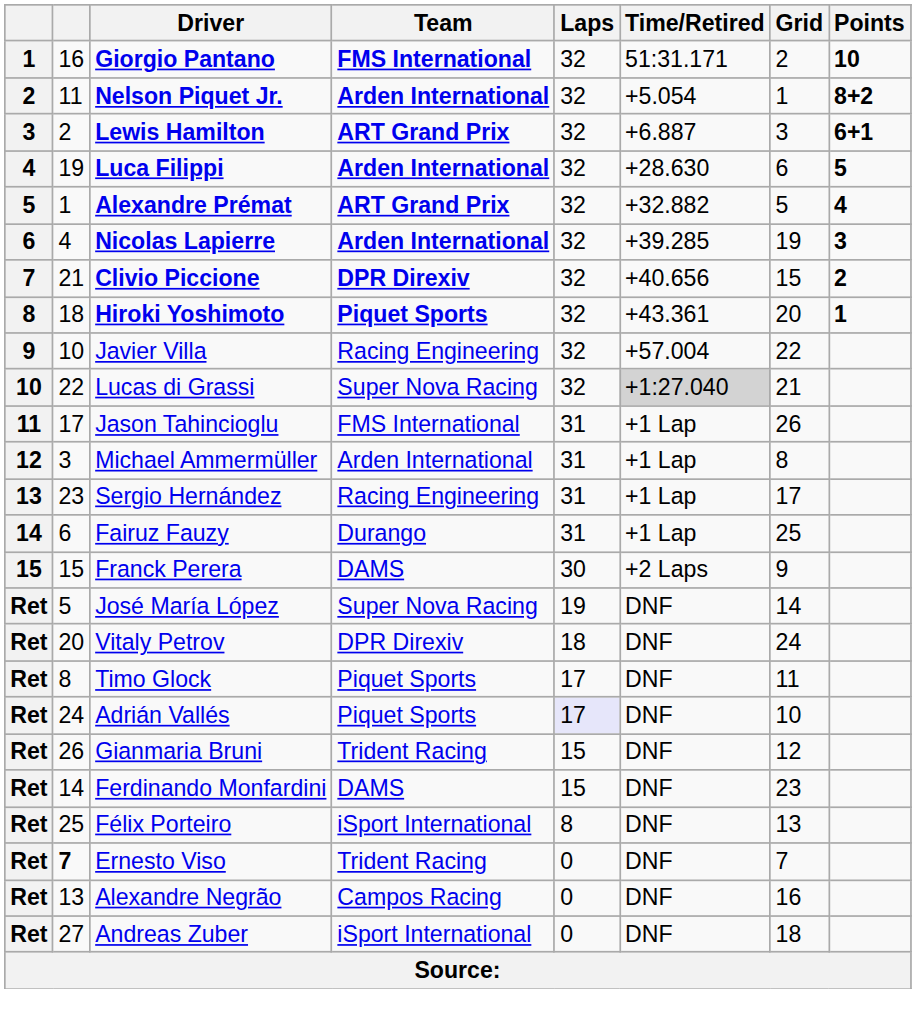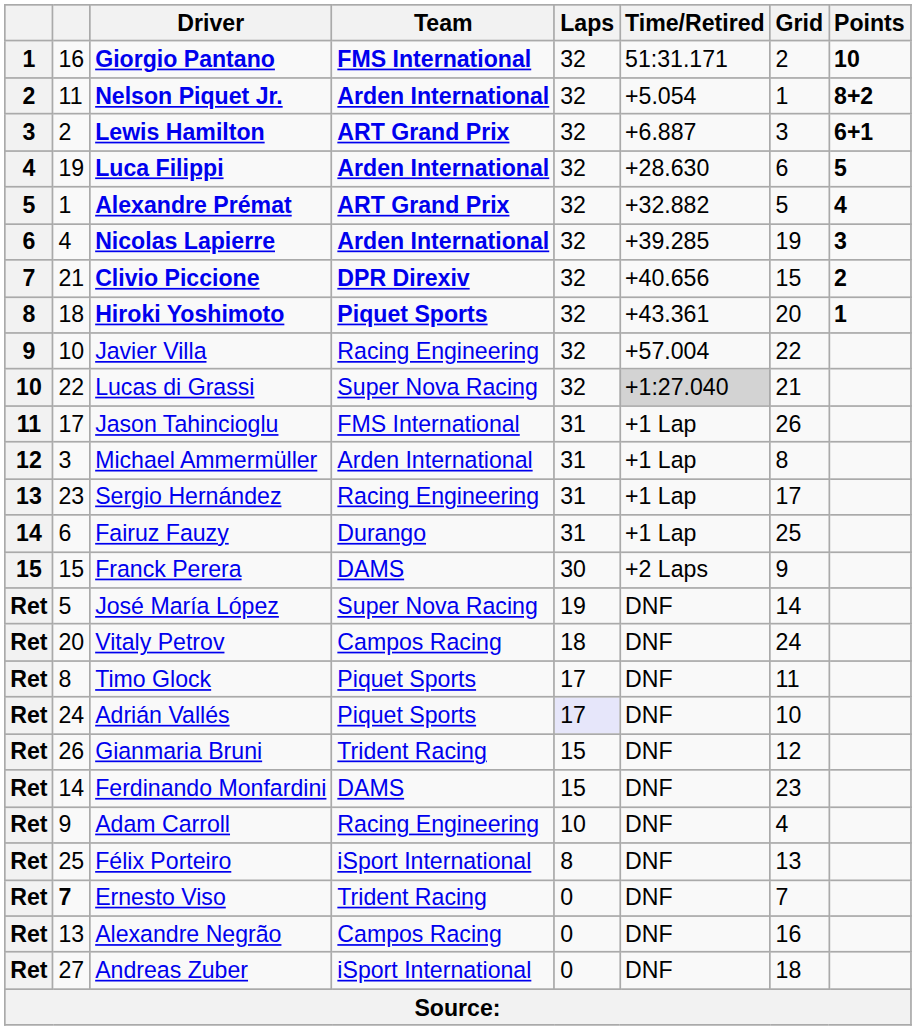 <table class="wikitable" style="font-size:85%">
 <tr>
 <th></th>
 <th></th>
 <th>Driver</th>
 <th>Team</th>
 <th>Laps</th>
 <th>Time/Retired</th>
 <th>Grid</th>
 <th>Points</th>
 </tr>
 <tr>
 <th>1</th>
 <td>16</td>
 <td> <strong><a href='#'>Giorgio Pantano</a></strong></td>
 <td><strong><a href='#'>FMS International</a></strong></td>
 <td>32</td>
 <td>51:31.171</td>
 <td>2</td>
 <td><strong>10</strong></td>
 </tr>
 <tr>
 <th>2</th>
 <td>11</td>
 <td> <strong><a href='#'>Nelson Piquet Jr.</a></strong></td>
 <td><strong><a href='#'>Arden International</a></strong></td>
 <td>32</td>
 <td>+5.054</td>
 <td>1</td>
 <td><strong>8+2</strong></td>
 </tr>
 <tr>
 <th>3</th>
 <td>2</td>
 <td> <strong><a href='#'>Lewis Hamilton</a></strong></td>
 <td><strong><a href='#'>ART Grand Prix</a></strong></td>
 <td>32</td>
 <td>+6.887</td>
 <td>3</td>
 <td><strong>6+1</strong></td>
 </tr>
 <tr>
 <th>4</th>
 <td>19</td>
 <td> <strong><a href='#'>Luca Filippi</a></strong></td>
 <td><strong><a href='#'>Arden International</a></strong></td>
 <td>32</td>
 <td>+28.630</td>
 <td>6</td>
 <td><strong>5</strong></td>
 </tr>
 <tr>
 <th>5</th>
 <td>1</td>
 <td> <strong><a href='#'>Alexandre Prémat</a></strong></td>
 <td><strong><a href='#'>ART Grand Prix</a></strong></td>
 <td>32</td>
 <td>+32.882</td>
 <td>5</td>
 <td><strong>4</strong></td>
 </tr>
 <tr>
 <th>6</th>
 <td>4</td>
 <td> <strong><a href='#'>Nicolas Lapierre</a></strong></td>
 <td><strong><a href='#'>Arden International</a></strong></td>
 <td>32</td>
 <td>+39.285</td>
 <td>19</td>
 <td><strong>3</strong></td>
 </tr>
 <tr>
 <th>7</th>
 <td>21</td>
 <td> <strong><a href='#'>Clivio Piccione</a></strong></td>
 <td><strong><a href='#'>DPR Direxiv</a></strong></td>
 <td>32</td>
 <td>+40.656</td>
 <td>15</td>
 <td><strong>2</strong></td>
 </tr>
 <tr>
 <th>8</th>
 <td>18</td>
 <td> <strong><a href='#'>Hiroki Yoshimoto</a></strong></td>
 <td><strong><a href='#'>Piquet Sports</a></strong></td>
 <td>32</td>
 <td>+43.361</td>
 <td>20</td>
 <td><strong>1</strong></td>
 </tr>
 <tr>
 <th>9</th>
 <td>10</td>
 <td> <a href='#'>Javier Villa</a></td>
 <td><a href='#'>Racing Engineering</a></td>
 <td>32</td>
 <td>+57.004</td>
 <td>22</td>
 <td></td>
 </tr>
 <tr>
 <th>10</th>
 <td>22</td>
 <td> <a href='#'>Lucas di Grassi</a></td>
 <td><a href='#'>Super Nova Racing</a></td>
 <td>32</td>
 <td style="background: lightgrey;">+1:27.040</td>
 <td>21</td>
 <td></td>
 </tr>
 <tr>
 <th>11</th>
 <td>17</td>
 <td> <a href='#'>Jason Tahincioglu</a></td>
 <td><a href='#'>FMS International</a></td>
 <td>31</td>
 <td>+1 Lap</td>
 <td>26</td>
 <td></td>
 </tr>
 <tr>
 <th>12</th>
 <td>3</td>
 <td> <a href='#'>Michael Ammermüller</a></td>
 <td><a href='#'>Arden International</a></td>
 <td>31</td>
 <td>+1 Lap</td>
 <td>8</td>
 <td></td>
 </tr>
 <tr>
 <th>13</th>
 <td>23</td>
 <td> <a href='#'>Sergio Hernández</a></td>
 <td><a href='#'>Racing Engineering</a></td>
 <td>31</td>
 <td>+1 Lap</td>
 <td>17</td>
 <td></td>
 </tr>
 <tr>
 <th>14</th>
 <td>6</td>
 <td> <a href='#'>Fairuz Fauzy</a></td>
 <td><a href='#'>Durango</a></td>
 <td>31</td>
 <td>+1 Lap</td>
 <td>25</td>
 <td></td>
 </tr>
 <tr>
 <th>15</th>
 <td>15</td>
 <td> <a href='#'>Franck Perera</a></td>
 <td><a href='#'>DAMS</a></td>
 <td>30</td>
 <td>+2 Laps</td>
 <td>9</td>
 <td></td>
 </tr>
 <tr>
 <th>Ret</th>
 <td>5</td>
 <td> <a href='#'>José María López</a></td>
 <td><a href='#'>Super Nova Racing</a></td>
 <td>19</td>
 <td>DNF</td>
 <td>14</td>
 <td></td>
 </tr>
 <tr>
 <th>Ret</th>
 <td>20</td>
 <td> <a href='#'>Vitaly Petrov</a></td>
-<td><a href='#'>DPR Direxiv</a></td>
+<td><a href='#'>Campos Racing</a></td>
 <td>18</td>
 <td>DNF</td>
 <td>24</td>
 <td></td>
 </tr>
 <tr>
 <th>Ret</th>
 <td>8</td>
 <td> <a href='#'>Timo Glock</a></td>
 <td><a href='#'>Piquet Sports</a></td>
 <td>17</td>
 <td>DNF</td>
 <td>11</td>
 <td></td>
 </tr>
 <tr>
 <th>Ret</th>
 <td>24</td>
 <td> <a href='#'>Adrián Vallés</a></td>
 <td><a href='#'>Piquet Sports</a></td>
 <td style="background: lavender;">17</td>
 <td>DNF</td>
 <td>10</td>
 <td></td>
 </tr>
 <tr>
 <th>Ret</th>
 <td>26</td>
 <td> <a href='#'>Gianmaria Bruni</a></td>
 <td><a href='#'>Trident Racing</a></td>
 <td>15</td>
 <td>DNF</td>
 <td>12</td>
 <td></td>
 </tr>
 <tr>
 <th>Ret</th>
 <td>14</td>
 <td> <a href='#'>Ferdinando Monfardini</a></td>
 <td><a href='#'>DAMS</a></td>
 <td>15</td>
 <td>DNF</td>
 <td>23</td>
 <td></td>
 </tr>
 <tr>
 <th>Ret</th>
+<td>9</td>
+<td> <a href='#'>Adam Carroll</a></td>
+<td><a href='#'>Racing Engineering</a></td>
+<td>10</td>
+<td>DNF</td>
+<td>4</td>
+<td></td>
+</tr>
+<tr>
+<th>Ret</th>
 <td>25</td>
 <td> <a href='#'>Félix Porteiro</a></td>
 <td><a href='#'>iSport International</a></td>
 <td>8</td>
 <td>DNF</td>
 <td>13</td>
 <td></td>
 </tr>
 <tr>
 <th>Ret</th>
 <td><strong>7</strong></td>
 <td> <a href='#'>Ernesto Viso</a></td>
 <td><a href='#'>Trident Racing</a></td>
 <td>0</td>
 <td>DNF</td>
 <td>7</td>
 <td></td>
 </tr>
 <tr>
 <th>Ret</th>
 <td>13</td>
 <td> <a href='#'>Alexandre Negrão</a></td>
 <td><a href='#'>Campos Racing</a></td>
 <td>0</td>
 <td>DNF</td>
 <td>16</td>
 <td></td>
 </tr>
 <tr>
 <th>Ret</th>
 <td>27</td>
 <td> <a href='#'>Andreas Zuber</a></td>
 <td><a href='#'>iSport International</a></td>
 <td>0</td>
 <td>DNF</td>
 <td>18</td>
 <td></td>
 </tr>
 <tr>
 <th colspan="8">Source:</th>
 </tr>
 </table>
